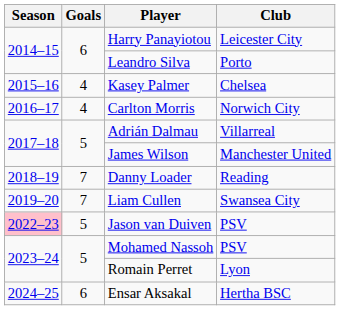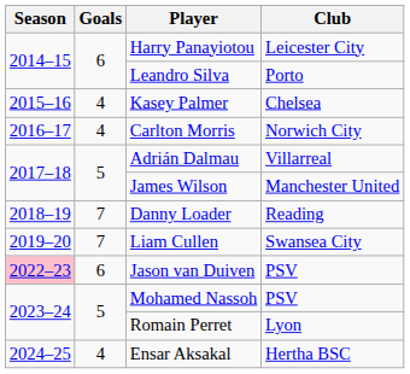 <table class="wikitable" style="text-align:center;">
 <tr>
 <th>Season</th>
 <th>Goals</th>
 <th>Player</th>
 <th>Club</th>
 </tr>
 <tr>
 <td rowspan="2"><a href='#'>2014–15</a></td>
 <td rowspan="2">6</td>
 <td align="left"> <a href='#'>Harry Panayiotou</a></td>
 <td align="left"> <a href='#'>Leicester City</a></td>
 </tr>
 <tr>
 <td align="left"> <a href='#'>Leandro Silva</a></td>
 <td align="left"> <a href='#'>Porto</a></td>
 </tr>
 <tr>
 <td><a href='#'>2015–16</a></td>
 <td>4</td>
 <td align="left"> <a href='#'>Kasey Palmer</a></td>
 <td align="left"> <a href='#'>Chelsea</a></td>
 </tr>
 <tr>
 <td><a href='#'>2016–17</a></td>
 <td>4</td>
 <td align="left"> <a href='#'>Carlton Morris</a></td>
 <td align="left"> <a href='#'>Norwich City</a></td>
 </tr>
 <tr>
 <td rowspan="2"><a href='#'>2017–18</a></td>
 <td rowspan="2">5</td>
 <td align="left"> <a href='#'>Adrián Dalmau</a></td>
 <td align="left"> <a href='#'>Villarreal</a></td>
 </tr>
 <tr>
 <td align="left"> <a href='#'>James Wilson</a></td>
 <td align="left"> <a href='#'>Manchester United</a></td>
 </tr>
 <tr>
 <td><a href='#'>2018–19</a></td>
 <td>7</td>
 <td align="left"> <a href='#'>Danny Loader</a></td>
 <td align="left"> <a href='#'>Reading</a></td>
 </tr>
 <tr>
 <td><a href='#'>2019–20</a></td>
 <td>7</td>
 <td align="left"> <a href='#'>Liam Cullen</a></td>
 <td align="left"> <a href='#'>Swansea City</a></td>
 </tr>
 <tr>
 <td style="background: pink;"><a href='#'>2022–23</a></td>
-<td>5</td>
+<td>6</td>
 <td align="left"> <a href='#'>Jason van Duiven</a></td>
 <td align="left"> <a href='#'>PSV</a></td>
 </tr>
 <tr>
 <td rowspan="2"><a href='#'>2023–24</a></td>
 <td rowspan="2">5</td>
 <td align="left"> <a href='#'>Mohamed Nassoh</a></td>
 <td align="left"> <a href='#'>PSV</a></td>
 </tr>
 <tr>
 <td align="left"> Romain Perret</td>
 <td align="left"> <a href='#'>Lyon</a></td>
 </tr>
 <tr>
 <td><a href='#'>2024–25</a></td>
-<td>6</td>
+<td>4</td>
 <td align="left"> Ensar Aksakal</td>
 <td align="left"> <a href='#'>Hertha BSC</a></td>
 </tr>
 </table>
